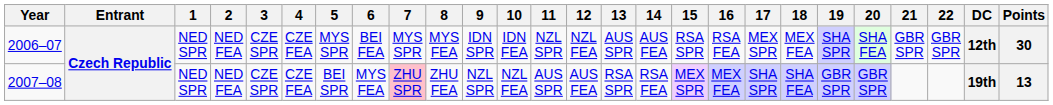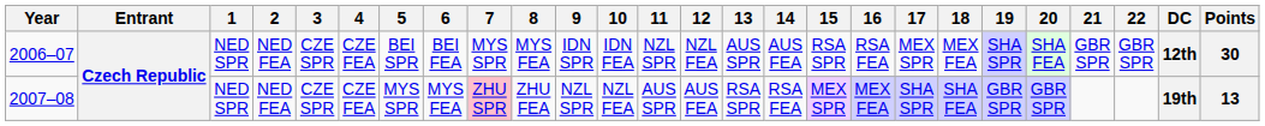 <table class="wikitable" style="text-align:center; font-size:85%">
 <tr>
 <th>Year</th>
 <th>Entrant</th>
 <th>1</th>
 <th>2</th>
 <th>3</th>
 <th>4</th>
 <th>5</th>
 <th>6</th>
 <th>7</th>
 <th>8</th>
 <th>9</th>
 <th>10</th>
 <th>11</th>
 <th>12</th>
 <th>13</th>
 <th>14</th>
 <th>15</th>
 <th>16</th>
 <th>17</th>
 <th>18</th>
 <th>19</th>
 <th>20</th>
 <th>21</th>
 <th>22</th>
 <th>DC</th>
 <th>Points</th>
 </tr>
 <tr>
 <td nowrap><a href='#'>2006–07</a></td>
 <th rowspan=2 nowrap><a href='#'>Czech Republic</a></th>
 <td><a href='#'>NED<br>SPR</a></td>
 <td><a href='#'>NED<br>FEA</a></td>
 <td><a href='#'>CZE<br>SPR</a></td>
 <td><a href='#'>CZE<br>FEA</a></td>
-<td><a href='#'>MYS<br>SPR</a></td>
+<td><a href='#'>BEI<br>SPR</a></td>
 <td><a href='#'>BEI<br>FEA</a></td>
 <td><a href='#'>MYS<br>SPR</a></td>
 <td><a href='#'>MYS<br>FEA</a></td>
 <td><a href='#'>IDN<br>SPR</a></td>
 <td><a href='#'>IDN<br>FEA</a></td>
 <td><a href='#'>NZL<br>SPR</a></td>
 <td><a href='#'>NZL<br>FEA</a></td>
 <td><a href='#'>AUS<br>SPR</a></td>
 <td><a href='#'>AUS<br>FEA</a></td>
 <td><a href='#'>RSA<br>SPR</a></td>
 <td><a href='#'>RSA<br>FEA</a></td>
 <td><a href='#'>MEX<br>SPR</a></td>
 <td><a href='#'>MEX<br>FEA</a></td>
 <td style="background:#CFCFFF;"><a href='#'>SHA<br>SPR</a><br></td>
 <td style="background:#DFFFDF;"><a href='#'>SHA<br>FEA</a><br></td>
 <td><a href='#'>GBR<br>SPR</a></td>
 <td><a href='#'>GBR<br>SPR</a></td>
 <th>12th</th>
 <th>30</th>
 </tr>
 <tr>
 <td nowrap><a href='#'>2007–08</a></td>
 <td><a href='#'>NED<br>SPR</a></td>
 <td><a href='#'>NED<br>FEA</a></td>
 <td><a href='#'>CZE<br>SPR</a></td>
 <td><a href='#'>CZE<br>FEA</a></td>
-<td><a href='#'>BEI<br>SPR</a></td>
+<td><a href='#'>MYS<br>SPR</a></td>
 <td><a href='#'>MYS<br>FEA</a></td>
 <td style="background: pink;"><a href='#'>ZHU<br>SPR</a></td>
 <td><a href='#'>ZHU<br>FEA</a></td>
 <td><a href='#'>NZL<br>SPR</a></td>
 <td><a href='#'>NZL<br>FEA</a></td>
 <td><a href='#'>AUS<br>SPR</a></td>
 <td><a href='#'>AUS<br>FEA</a></td>
 <td><a href='#'>RSA<br>SPR</a></td>
 <td><a href='#'>RSA<br>FEA</a></td>
 <td style="background:#EFCFFF;"><a href='#'>MEX<br>SPR</a><br></td>
 <td style="background:#CFCFFF;"><a href='#'>MEX<br>FEA</a><br></td>
 <td style="background:#CFCFFF;"><a href='#'>SHA<br>SPR</a><br></td>
 <td style="background:#CFCFFF;"><a href='#'>SHA<br>FEA</a><br></td>
 <td style="background:#CFCFFF;"><a href='#'>GBR<br>SPR</a><br></td>
 <td style="background:#CFCFFF;"><a href='#'>GBR<br>SPR</a><br></td>
 <td></td>
 <td></td>
 <th>19th</th>
 <th>13</th>
 </tr>
 </table>
